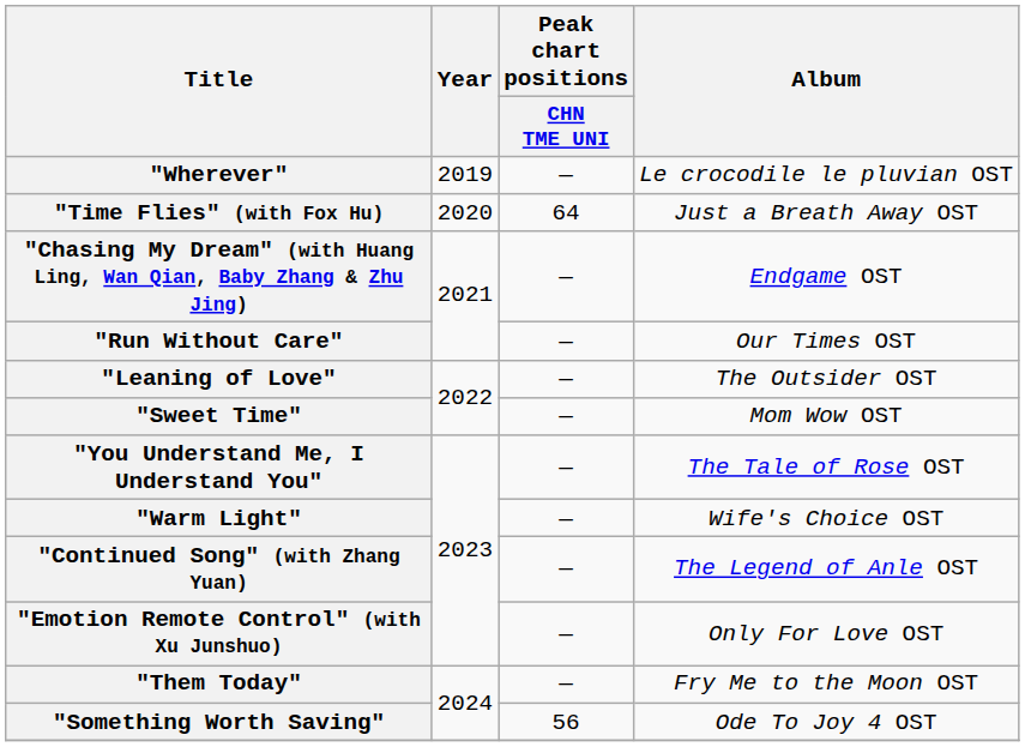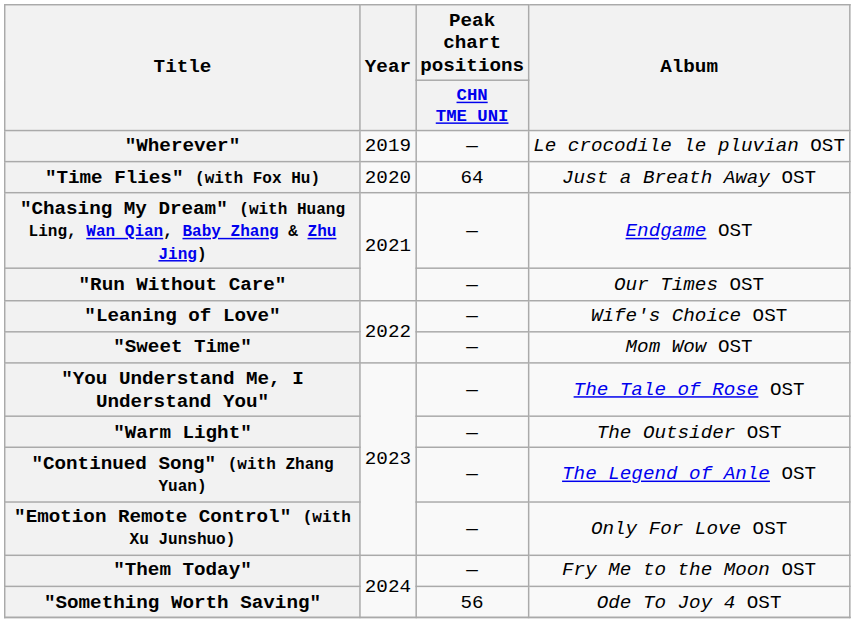 <table class="wikitable plainrowheaders" style="text-align:center;">
 <tr>
 <th rowspan="2" scope="col" style="width:18em;">Title</th>
 <th rowspan="2" scope="col">Year</th>
 <th colspan="1">Peak chart positions</th>
 <th rowspan="2" scope="col">Album</th>
 </tr>
 <tr>
 <th scope="col" style="width:2.5em;font-size:90%;"><a href='#'>CHN<br>TME UNI</a><br></th>
 </tr>
 <tr>
 <th scope="row">"Wherever"</th>
 <td>2019</td>
 <td>—</td>
 <td><em>Le crocodile le pluvian</em> OST</td>
 </tr>
 <tr>
 <th scope="row">"Time Flies"  <small>(with Fox Hu)</small></th>
 <td>2020</td>
 <td>64</td>
 <td><em>Just a Breath Away</em> OST</td>
 </tr>
 <tr>
 <th scope="row">"Chasing My Dream"  <small>(with Huang Ling, <a href='#'>Wan Qian</a>, <a href='#'>Baby Zhang</a> & <a href='#'>Zhu Jing</a>)</small></th>
 <td rowspan="2">2021</td>
 <td>—</td>
 <td><em><a href='#'>Endgame</a></em> OST</td>
 </tr>
 <tr>
 <th scope="row">"Run Without Care" </th>
 <td>—</td>
 <td><em>Our Times</em> OST</td>
 </tr>
 <tr>
 <th scope="row">"Leaning of Love" </th>
 <td rowspan="2">2022</td>
 <td>—</td>
-<td><em>The Outsider</em> OST</td>
+<td><em>Wife's Choice</em> OST</td>
 </tr>
 <tr>
 <th scope="row">"Sweet Time" </th>
 <td>—</td>
 <td><em>Mom Wow</em> OST</td>
 </tr>
 <tr>
 <th scope="row">"You Understand Me, I Understand You" </th>
 <td rowspan="4">2023</td>
 <td>—</td>
 <td><em><a href='#'>The Tale of Rose</a></em> OST</td>
 </tr>
 <tr>
 <th scope="row">"Warm Light" </th>
 <td>—</td>
-<td><em>Wife's Choice</em> OST</td>
+<td><em>The Outsider</em> OST</td>
 </tr>
 <tr>
 <th scope="row">"Continued Song"  <small>(with Zhang Yuan)</small></th>
 <td>—</td>
 <td><em><a href='#'>The Legend of Anle</a></em> OST</td>
 </tr>
 <tr>
 <th scope="row">"Emotion Remote Control"  <small>(with Xu Junshuo)</small></th>
 <td>—</td>
 <td><em>Only For Love</em> OST</td>
 </tr>
 <tr>
 <th scope="row">"Them Today" </th>
 <td rowspan="2">2024</td>
 <td>—</td>
 <td><em>Fry Me to the Moon</em> OST</td>
 </tr>
 <tr>
 <th scope="row">"Something Worth Saving"</th>
 <td>56</td>
 <td><em>Ode To Joy 4</em> OST</td>
 </tr>
 <tr>
 </tr>
 </table>
